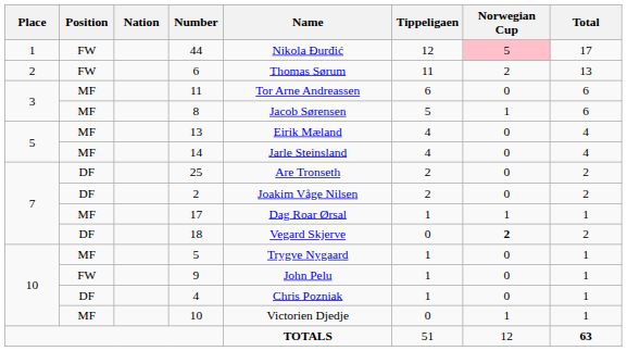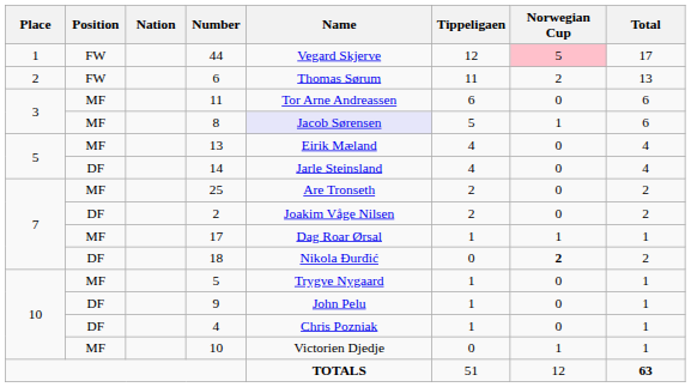 <table class="wikitable" style="font-size: 95%; text-align: center;">
 <tr>
 <th width=60>Place</th>
 <th width=60>Position</th>
 <th width=60>Nation</th>
 <th width=60>Number</th>
 <th width=200>Name</th>
 <th width=80>Tippeligaen</th>
 <th width=100>Norwegian Cup</th>
 <th width=80><strong>Total</strong></th>
 </tr>
 <tr>
 <td>1</td>
 <td>FW</td>
 <td></td>
 <td>44</td>
-<td><a href='#'>Nikola Đurđić</a></td>
+<td><a href='#'>Vegard Skjerve</a></td>
 <td>12</td>
 <td style="background: pink;">5</td>
 <td>17</td>
 </tr>
 <tr>
 <td>2</td>
 <td>FW</td>
 <td></td>
 <td>6</td>
 <td><a href='#'>Thomas Sørum</a></td>
 <td>11</td>
 <td>2</td>
 <td>13</td>
 </tr>
 <tr>
 <td rowspan="2">3</td>
 <td>MF</td>
 <td></td>
 <td>11</td>
 <td><a href='#'>Tor Arne Andreassen</a></td>
 <td>6</td>
 <td>0</td>
 <td>6</td>
 </tr>
 <tr>
 <td>MF</td>
 <td></td>
 <td>8</td>
-<td><a href='#'>Jacob Sørensen</a></td>
+<td style="background: lavender;"><a href='#'>Jacob Sørensen</a></td>
 <td>5</td>
 <td>1</td>
 <td>6</td>
 </tr>
 <tr>
 <td rowspan="2">5</td>
 <td>MF</td>
 <td></td>
 <td>13</td>
 <td><a href='#'>Eirik Mæland</a></td>
 <td>4</td>
 <td>0</td>
 <td>4</td>
 </tr>
 <tr>
-<td>MF</td>
+<td>DF</td>
 <td></td>
 <td>14</td>
 <td><a href='#'>Jarle Steinsland</a></td>
 <td>4</td>
 <td>0</td>
 <td>4</td>
 </tr>
 <tr>
 <td rowspan="4">7</td>
-<td>DF</td>
+<td>MF</td>
 <td></td>
 <td>25</td>
 <td><a href='#'>Are Tronseth</a></td>
 <td>2</td>
 <td>0</td>
 <td>2</td>
 </tr>
 <tr>
 <td>DF</td>
 <td></td>
 <td>2</td>
 <td><a href='#'>Joakim Våge Nilsen</a></td>
 <td>2</td>
 <td>0</td>
 <td>2</td>
 </tr>
 <tr>
 <td>MF</td>
 <td></td>
 <td>17</td>
 <td><a href='#'>Dag Roar Ørsal</a></td>
 <td>1</td>
 <td>1</td>
 <td>1</td>
 </tr>
 <tr>
 <td>DF</td>
 <td></td>
 <td>18</td>
-<td><a href='#'>Vegard Skjerve</a></td>
+<td><a href='#'>Nikola Đurđić</a></td>
 <td>0</td>
 <td><strong>2</strong></td>
 <td>2</td>
 </tr>
 <tr>
 <td rowspan="4">10</td>
 <td>MF</td>
 <td></td>
 <td>5</td>
 <td><a href='#'>Trygve Nygaard</a></td>
 <td>1</td>
 <td>0</td>
 <td>1</td>
 </tr>
 <tr>
-<td>FW</td>
+<td>DF</td>
 <td></td>
 <td>9</td>
 <td><a href='#'>John Pelu</a></td>
 <td>1</td>
 <td>0</td>
 <td>1</td>
 </tr>
 <tr>
 <td>DF</td>
 <td></td>
 <td>4</td>
 <td><a href='#'>Chris Pozniak</a></td>
 <td>1</td>
 <td>0</td>
 <td>1</td>
 </tr>
 <tr>
 <td>MF</td>
 <td></td>
 <td>10</td>
 <td>Victorien Djedje</td>
 <td>0</td>
 <td>1</td>
 <td>1</td>
 </tr>
 <tr>
 <td colspan="4"></td>
 <td><strong>TOTALS</strong></td>
 <td>51</td>
 <td>12</td>
 <td><strong>63</strong></td>
 </tr>
 </table>
